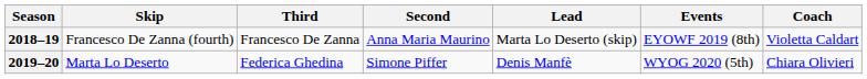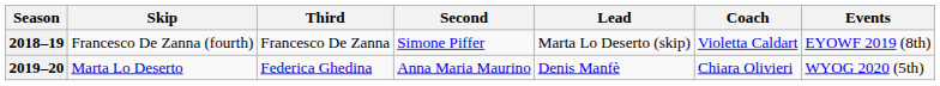 <table class="wikitable">
 <tr>
 <th scope="col">Season</th>
 <th scope="col">Skip</th>
 <th scope="col">Third</th>
 <th scope="col">Second</th>
 <th scope="col">Lead</th>
+<th scope="col">Coach</th>
 <th scope="col">Events</th>
-<th scope="col">Coach</th>
 </tr>
 <tr>
 <th scope="row">2018–19</th>
 <td>Francesco De Zanna (fourth)</td>
 <td>Francesco De Zanna</td>
-<td><a href='#'>Anna Maria Maurino</a></td>
+<td><a href='#'>Simone Piffer</a></td>
 <td>Marta Lo Deserto (skip)</td>
+<td><a href='#'>Violetta Caldart</a></td>
 <td><a href='#'>EYOWF 2019</a> (8th)</td>
-<td><a href='#'>Violetta Caldart</a></td>
 </tr>
 <tr>
 <th scope="row">2019–20</th>
 <td><a href='#'>Marta Lo Deserto</a></td>
 <td><a href='#'>Federica Ghedina</a></td>
-<td><a href='#'>Simone Piffer</a></td>
+<td><a href='#'>Anna Maria Maurino</a></td>
 <td><a href='#'>Denis Manfè</a></td>
+<td><a href='#'>Chiara Olivieri</a></td>
 <td><a href='#'>WYOG 2020</a> (5th)</td>
-<td><a href='#'>Chiara Olivieri</a></td>
 </tr>
 </table>
